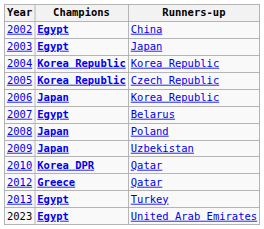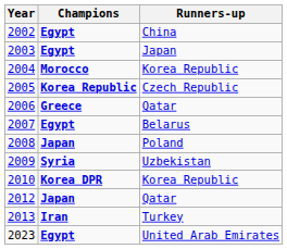 <table class=wikitable style="font-size:95%">
 <tr>
 <th>Year</th>
 <th>Champions</th>
 <th>Runners-up</th>
 </tr>
 <tr>
 <td><a href='#'>2002</a></td>
 <td><strong> <a href='#'>Egypt</a></strong></td>
 <td> <a href='#'>China</a></td>
 </tr>
 <tr>
 <td><a href='#'>2003</a></td>
 <td><strong> <a href='#'>Egypt</a></strong></td>
 <td> <a href='#'>Japan</a></td>
 </tr>
 <tr>
 <td><a href='#'>2004</a></td>
-<td><strong> <a href='#'>Korea Republic</a></strong></td>
+<td><strong> <a href='#'>Morocco</a></strong></td>
 <td> <a href='#'>Korea Republic</a></td>
 </tr>
 <tr>
 <td><a href='#'>2005</a></td>
 <td><strong> <a href='#'>Korea Republic</a></strong></td>
 <td> <a href='#'>Czech Republic</a></td>
 </tr>
 <tr>
 <td><a href='#'>2006</a></td>
-<td><strong> <a href='#'>Japan</a></strong></td>
-<td> <a href='#'>Korea Republic</a></td>
+<td><strong> <a href='#'>Greece</a></strong></td>
+<td> <a href='#'>Qatar</a></td>
 </tr>
 <tr>
 <td><a href='#'>2007</a></td>
 <td><strong> <a href='#'>Egypt</a></strong></td>
 <td> <a href='#'>Belarus</a></td>
 </tr>
 <tr>
 <td><a href='#'>2008</a></td>
 <td><strong> <a href='#'>Japan</a></strong></td>
 <td> <a href='#'>Poland</a></td>
 </tr>
 <tr>
 <td><a href='#'>2009</a></td>
-<td><strong> <a href='#'>Japan</a></strong></td>
+<td><strong> <a href='#'>Syria</a></strong></td>
 <td> <a href='#'>Uzbekistan</a></td>
 </tr>
 <tr>
 <td><a href='#'>2010</a></td>
 <td><strong> <a href='#'>Korea DPR</a></strong></td>
-<td> <a href='#'>Qatar</a></td>
+<td> <a href='#'>Korea Republic</a></td>
 </tr>
 <tr>
 <td><a href='#'>2012</a></td>
-<td><strong> <a href='#'>Greece</a></strong></td>
+<td><strong> <a href='#'>Japan</a></strong></td>
 <td> <a href='#'>Qatar</a></td>
 </tr>
 <tr>
 <td><a href='#'>2013</a></td>
-<td><strong> <a href='#'>Egypt</a></strong></td>
+<td><strong> <a href='#'>Iran</a></strong></td>
 <td> <a href='#'>Turkey</a></td>
 </tr>
 <tr>
 <td>2023</td>
 <td><strong> <a href='#'>Egypt</a></strong></td>
 <td> <a href='#'>United Arab Emirates</a></td>
 </tr>
 </table>
